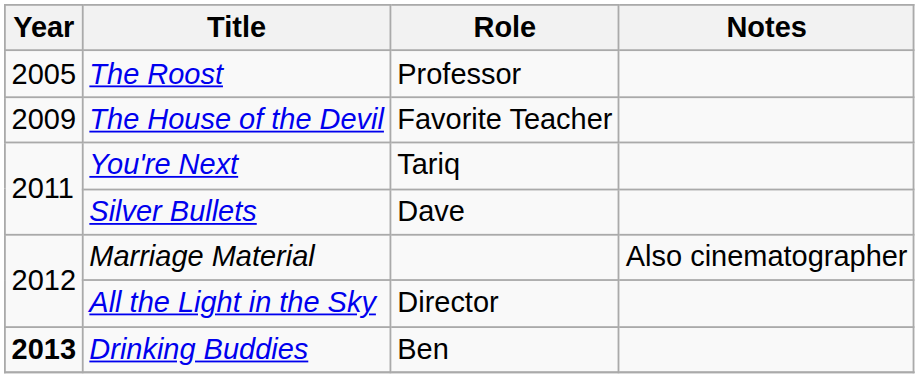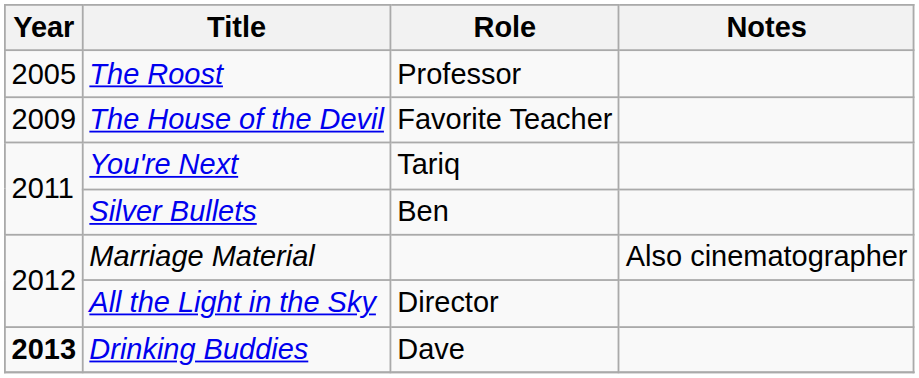 <table class="wikitable">
 <tr>
 <th scope="col">Year</th>
 <th scope="col">Title</th>
 <th scope="col">Role</th>
 <th scope="col">Notes</th>
 </tr>
 <tr>
 <td>2005</td>
 <td scope="row"><em><a href='#'>The Roost</a></em></td>
 <td>Professor</td>
 <td></td>
 </tr>
 <tr>
 <td>2009</td>
 <td scope="row"><em><a href='#'>The House of the Devil</a></em></td>
 <td>Favorite Teacher</td>
 <td></td>
 </tr>
 <tr>
 <td rowspan=2>2011</td>
 <td scope="row"><em><a href='#'>You're Next</a></em></td>
 <td>Tariq</td>
 <td></td>
 </tr>
 <tr>
 <td scope="row"><em><a href='#'>Silver Bullets</a></em></td>
-<td>Dave</td>
+<td>Ben</td>
 <td></td>
 </tr>
 <tr>
 <td rowspan="2">2012</td>
 <td scope="row"><em>Marriage Material</em></td>
 <td></td>
 <td>Also cinematographer</td>
 </tr>
 <tr>
 <td scope="row"><em><a href='#'>All the Light in the Sky</a></em></td>
 <td>Director</td>
 <td></td>
 </tr>
 <tr>
 <td><strong>2013</strong></td>
 <td scope="row"><em><a href='#'>Drinking Buddies</a></em></td>
-<td>Ben</td>
+<td>Dave</td>
 <td></td>
 </tr>
 <tr>
 </tr>
 </table>
